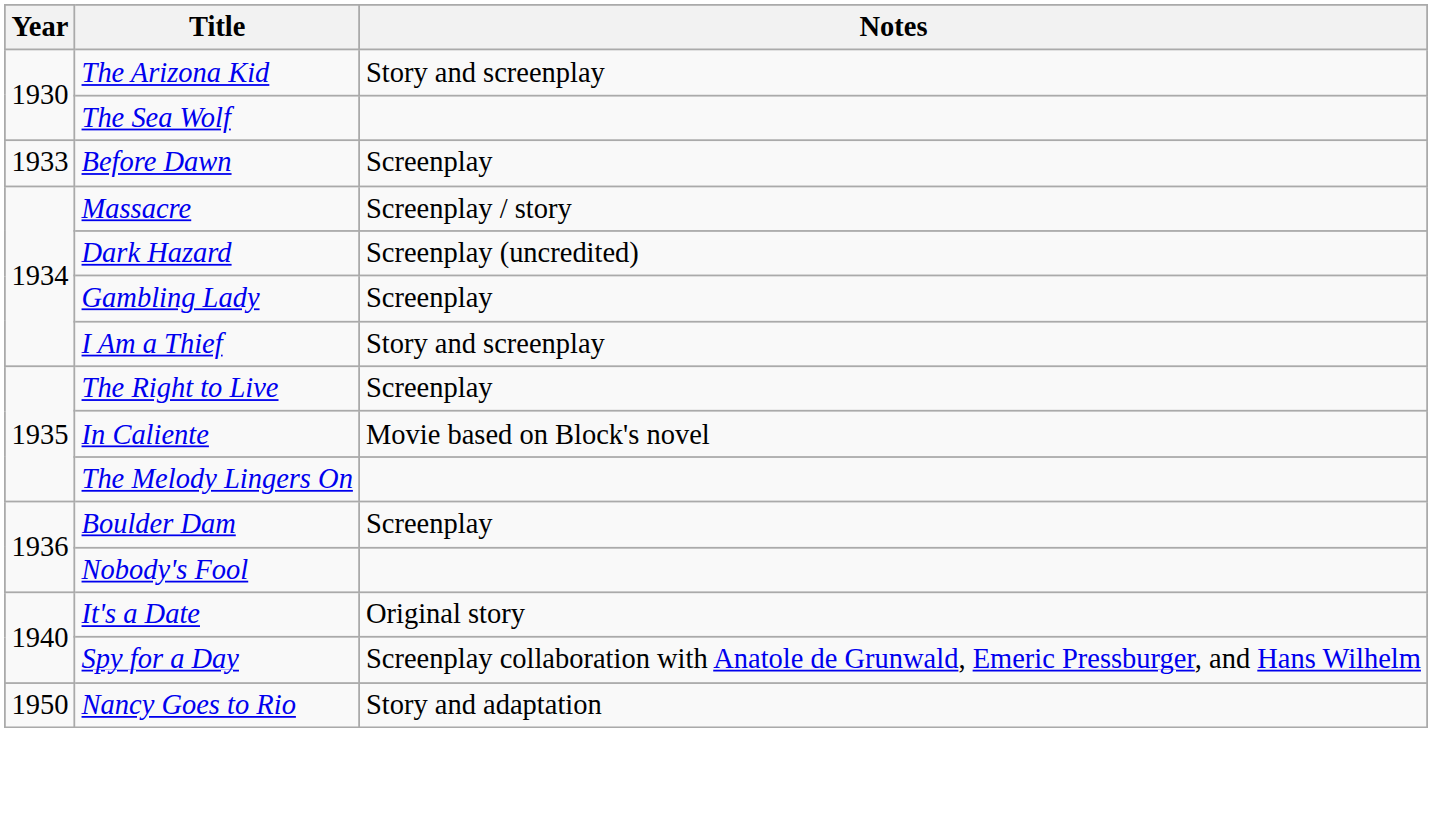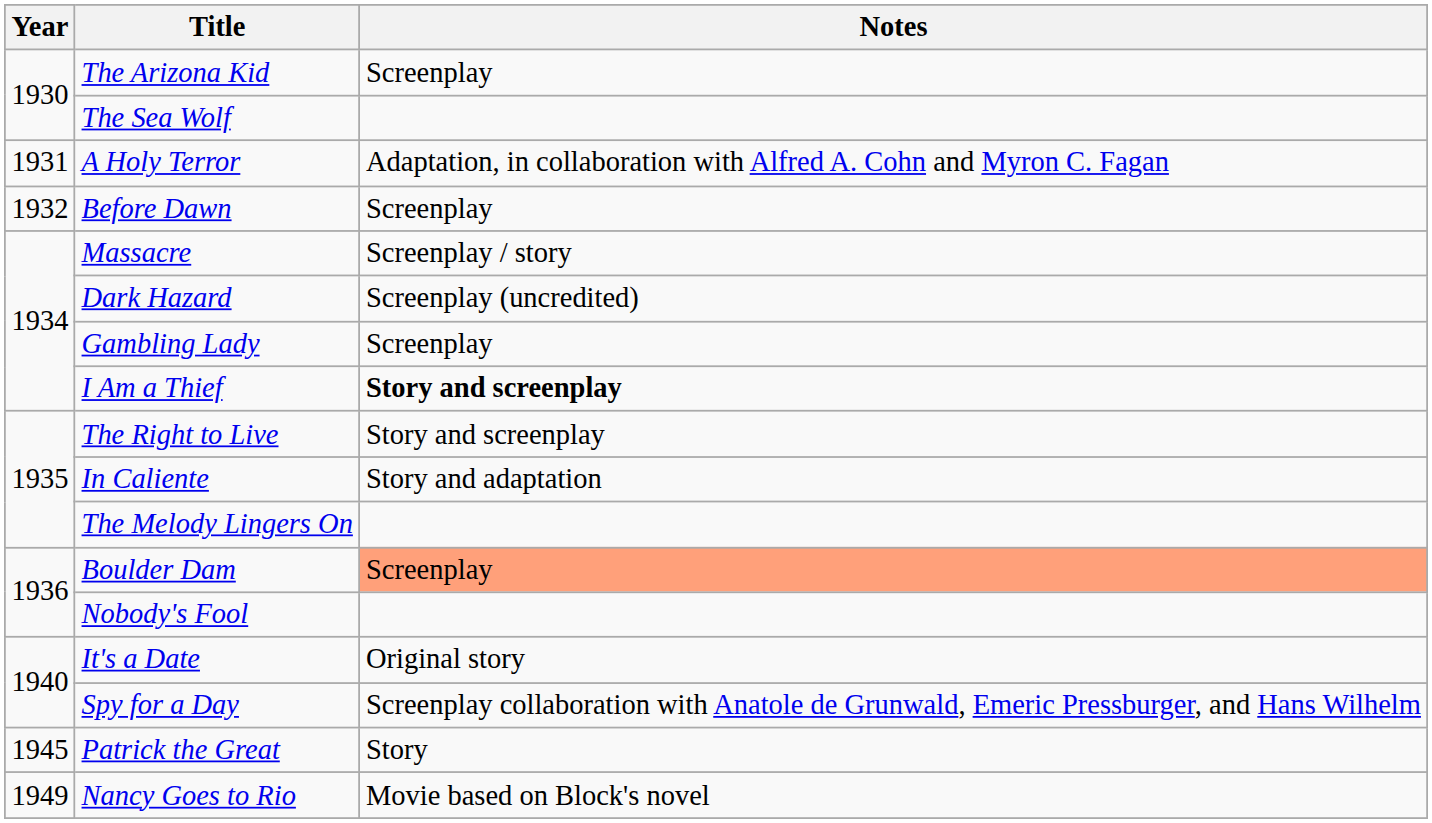 <table class="wikitable sortable">
 <tr>
 <th>Year</th>
 <th>Title</th>
 <th>Notes</th>
 </tr>
 <tr>
 <td rowspan="2">1930</td>
 <td><em><a href='#'>The Arizona Kid</a></em></td>
-<td>Story and screenplay</td>
+<td>Screenplay</td>
 </tr>
 <tr>
 <td><em><a href='#'>The Sea Wolf</a></em></td>
 <td></td>
 </tr>
 <tr>
-<td>1933</td>
+<td>1931</td>
+<td><em><a href='#'>A Holy Terror</a></em></td>
+<td>Adaptation, in collaboration with <a href='#'>Alfred A. Cohn</a> and <a href='#'>Myron C. Fagan</a></td>
+</tr>
+<tr>
+<td>1932</td>
 <td><em><a href='#'>Before Dawn</a></em></td>
 <td>Screenplay</td>
 </tr>
 <tr>
 <td rowspan="4">1934</td>
 <td><em><a href='#'>Massacre</a></em></td>
 <td>Screenplay / story</td>
 </tr>
 <tr>
 <td><em><a href='#'>Dark Hazard</a></em></td>
 <td>Screenplay (uncredited)</td>
 </tr>
 <tr>
 <td><em><a href='#'>Gambling Lady</a></em></td>
 <td>Screenplay</td>
 </tr>
 <tr>
 <td><em><a href='#'>I Am a Thief</a></em></td>
-<td>Story and screenplay</td>
+<td><strong>Story and screenplay</strong></td>
 </tr>
 <tr>
 <td rowspan="3">1935</td>
 <td><em><a href='#'>The Right to Live</a></em></td>
-<td>Screenplay</td>
+<td>Story and screenplay</td>
 </tr>
 <tr>
 <td><em><a href='#'>In Caliente</a></em></td>
-<td>Movie based on Block's novel</td>
+<td>Story and adaptation</td>
 </tr>
 <tr>
 <td><em><a href='#'>The Melody Lingers On</a></em></td>
 <td></td>
 </tr>
 <tr>
 <td rowspan="2">1936</td>
 <td><em><a href='#'>Boulder Dam</a></em></td>
-<td>Screenplay</td>
+<td style="background: lightsalmon;">Screenplay</td>
 </tr>
 <tr>
 <td><em><a href='#'>Nobody's Fool</a></em></td>
 <td></td>
 </tr>
 <tr>
 <td rowspan="2">1940</td>
 <td><em><a href='#'>It's a Date</a></em></td>
 <td>Original story</td>
 </tr>
 <tr>
 <td><em><a href='#'>Spy for a Day</a></em></td>
 <td>Screenplay collaboration with <a href='#'>Anatole de Grunwald</a>, <a href='#'>Emeric Pressburger</a>, and <a href='#'>Hans Wilhelm</a></td>
 </tr>
 <tr>
-<td>1950</td>
+<td>1945</td>
+<td><em><a href='#'>Patrick the Great</a></em></td>
+<td>Story</td>
+</tr>
+<tr>
+<td>1949</td>
 <td><em><a href='#'>Nancy Goes to Rio</a></em></td>
-<td>Story and adaptation</td>
+<td>Movie based on Block's novel</td>
 </tr>
 <tr>
 </tr>
 </table>
